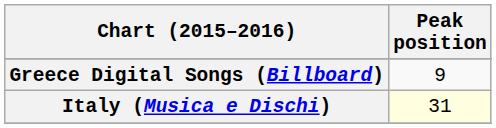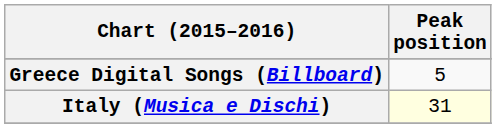 <table class="wikitable sortable plainrowheaders">
 <tr>
 <th scope="col">Chart (2015–2016)</th>
 <th scope="col">Peak<br>position</th>
 </tr>
 <tr>
 </tr>
 <tr>
 </tr>
 <tr>
 </tr>
 <tr>
 </tr>
 <tr>
 </tr>
 <tr>
 <th scope="row">Greece Digital Songs (<em><a href='#'>Billboard</a></em>)</th>
-<td style="text-align:center;">9</td>
+<td style="text-align:center;">5</td>
 </tr>
 <tr>
 <th scope="row">Italy (<em><a href='#'>Musica e Dischi</a></em>)</th>
 <td style="background: lightyellow; text-align:center;">31</td>
 </tr>
 <tr>
 </tr>
 <tr>
 </tr>
 <tr>
 </tr>
 <tr>
 </tr>
 <tr>
 </tr>
 <tr>
 </tr>
 <tr>
 </tr>
 <tr>
 </tr>
 </table>
